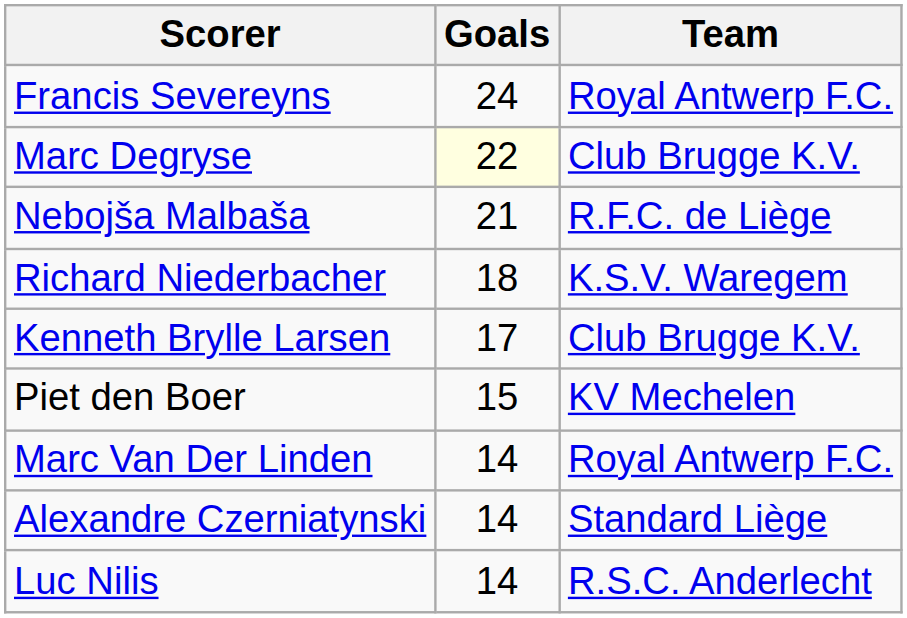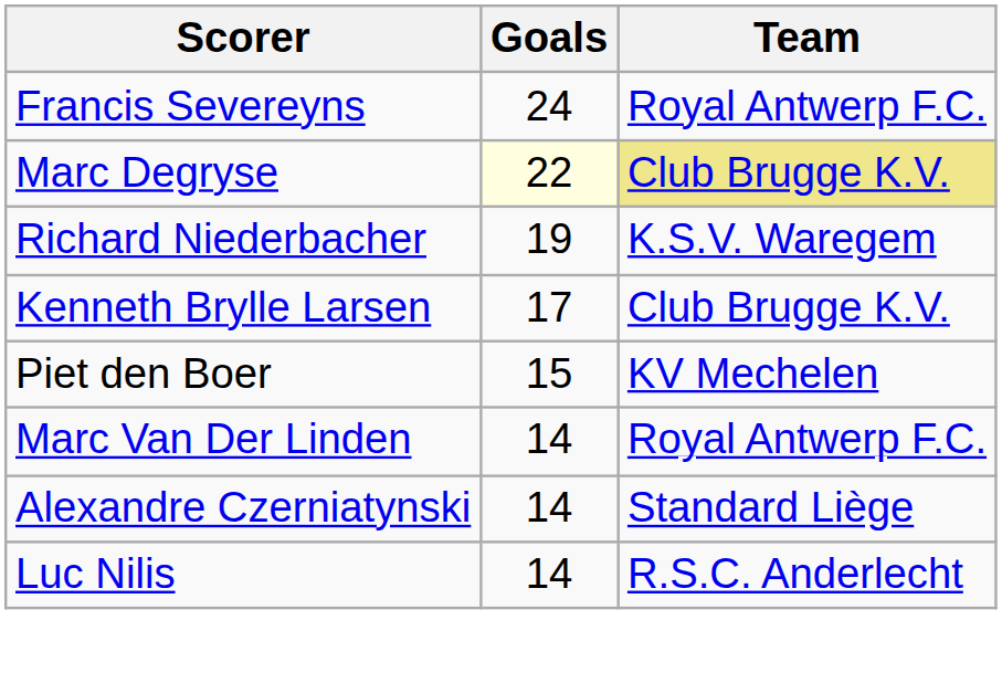 <table class="wikitable">
 <tr>
 <th>Scorer</th>
 <th>Goals</th>
 <th>Team</th>
 </tr>
 <tr>
 <td> <a href='#'>Francis Severeyns</a></td>
 <td style="text-align:center;">24</td>
 <td><a href='#'>Royal Antwerp F.C.</a></td>
 </tr>
 <tr>
 <td> <a href='#'>Marc Degryse</a></td>
 <td style="background: lightyellow; text-align:center;">22</td>
-<td><a href='#'>Club Brugge K.V.</a></td>
-</tr>
-<tr>
-<td> <a href='#'>Nebojša Malbaša</a></td>
-<td style="text-align:center;">21</td>
-<td><a href='#'>R.F.C. de Liège</a></td>
+<td style="background: khaki;"><a href='#'>Club Brugge K.V.</a></td>
 </tr>
 <tr>
 <td> <a href='#'>Richard Niederbacher</a></td>
-<td style="text-align:center;">18</td>
+<td style="text-align:center;">19</td>
 <td><a href='#'>K.S.V. Waregem</a></td>
 </tr>
 <tr>
 <td> <a href='#'>Kenneth Brylle Larsen</a></td>
 <td style="text-align:center;">17</td>
 <td><a href='#'>Club Brugge K.V.</a></td>
 </tr>
 <tr>
 <td> Piet den Boer</td>
 <td style="text-align:center;">15</td>
 <td><a href='#'>KV Mechelen</a></td>
 </tr>
 <tr>
 <td> <a href='#'>Marc Van Der Linden</a></td>
 <td style="text-align:center;">14</td>
 <td><a href='#'>Royal Antwerp F.C.</a></td>
 </tr>
 <tr>
 <td> <a href='#'>Alexandre Czerniatynski</a></td>
 <td style="text-align:center;">14</td>
 <td><a href='#'>Standard Liège</a></td>
 </tr>
 <tr>
 <td> <a href='#'>Luc Nilis</a></td>
 <td style="text-align:center;">14</td>
 <td><a href='#'>R.S.C. Anderlecht</a></td>
 </tr>
 </table>
